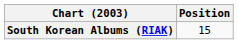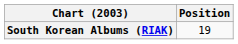 <table class="wikitable plainrowheaders">
 <tr>
 <th>Chart (2003)</th>
 <th>Position</th>
 </tr>
 <tr>
 <th scope="row">South Korean Albums (<a href='#'>RIAK</a>)</th>
-<td style="text-align:center;">15</td>
+<td style="text-align:center;">19</td>
 </tr>
 </table>
